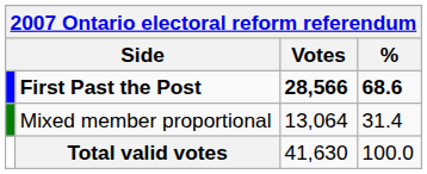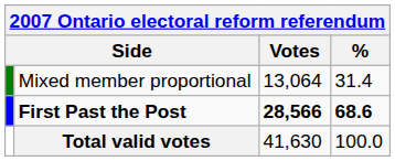 <table class="wikitable" style="font-size: 95%; clear:both">
 <tr style="background-color:#E9E9E9">
 <th colspan=4><a href='#'>2007 Ontario electoral reform referendum</a></th>
 </tr>
 <tr style="background-color:#E9E9E9">
 <th colspan=2 style="width: 130px">Side</th>
 <th style="width: 50px">Votes</th>
 <th style="width: 40px">%</th>
 </tr>
 <tr>
+<td bgcolor="green"></td>
+<td>Mixed member proportional</td>
+<td>13,064</td>
+<td>31.4</td>
+</tr>
+<tr>
 <td bgcolor="blue"></td>
 <td><strong>First Past the Post</strong></td>
 <td><strong>28,566</strong></td>
 <td><strong>68.6</strong></td>
-</tr>
-<tr>
-<td bgcolor="green"></td>
-<td>Mixed member proportional</td>
-<td>13,064</td>
-<td>31.4</td>
 </tr>
 <tr>
 <td bgcolor="white"></td>
 <th>Total valid votes</th>
 <td>41,630</td>
 <td>100.0</td>
 </tr>
 </table>
